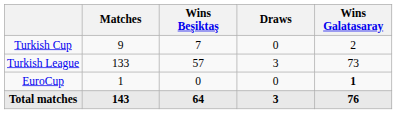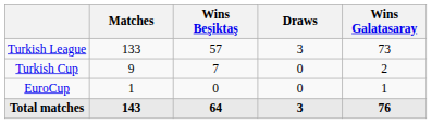 <table class="wikitable" style="text-align: center">
 <tr>
 <th></th>
 <th width="20%">Matches</th>
 <th width="20%">Wins<br><a href='#'>Beşiktaş</a></th>
 <th width="20%">Draws</th>
 <th width="20%">Wins<br><a href='#'>Galatasaray</a></th>
 </tr>
 <tr>
+<td><a href='#'>Turkish League</a></td>
+<td>133</td>
+<td>57</td>
+<td>3</td>
+<td>73</td>
+</tr>
+<tr>
 <td><a href='#'>Turkish Cup</a></td>
 <td>9</td>
 <td>7</td>
 <td>0</td>
 <td>2</td>
 </tr>
 <tr>
-<td><a href='#'>Turkish League</a></td>
-<td>133</td>
-<td>57</td>
-<td>3</td>
-<td>73</td>
-</tr>
-<tr>
 <td><a href='#'>EuroCup</a></td>
 <td>1</td>
 <td>0</td>
 <td>0</td>
-<td><strong>1</strong></td>
+<td>1</td>
 </tr>
 <tr bgcolor=E9E9E9>
 <td><strong>Total matches</strong></td>
 <td><strong>143</strong></td>
 <td><strong>64</strong></td>
 <td><strong>3</strong></td>
 <td><strong>76</strong></td>
 </tr>
 </table>
